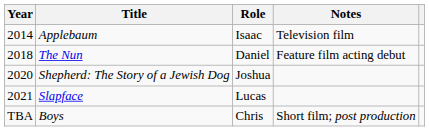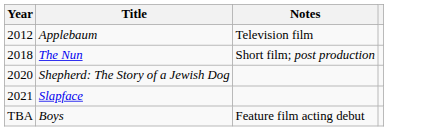 <table class="wikitable sortable">
 <tr>
 <th>Year</th>
 <th>Title</th>
-<th>Role</th>
 <th class="unsortable">Notes</th>
 <th></th>
 </tr>
 <tr>
-<td>2014</td>
+<td>2012</td>
 <td><em>Applebaum</em></td>
-<td>Isaac</td>
 <td>Television film</td>
 <td></td>
 </tr>
 <tr>
 <td>2018</td>
 <td><em><a href='#'>The Nun</a></em></td>
-<td>Daniel</td>
-<td>Feature film acting debut</td>
+<td>Short film; <em>post production</em></td>
 <td></td>
 </tr>
 <tr>
 <td>2020</td>
 <td><em>Shepherd: The Story of a Jewish Dog</em></td>
-<td>Joshua</td>
 <td></td>
 <td></td>
 </tr>
 <tr>
 <td>2021</td>
 <td><em><a href='#'>Slapface</a></em></td>
-<td>Lucas</td>
 <td></td>
 <td></td>
 </tr>
 <tr>
 <td>TBA</td>
 <td><em>Boys</em></td>
-<td>Chris</td>
-<td>Short film; <em>post production</em></td>
+<td>Feature film acting debut</td>
 <td></td>
 </tr>
 </table>
